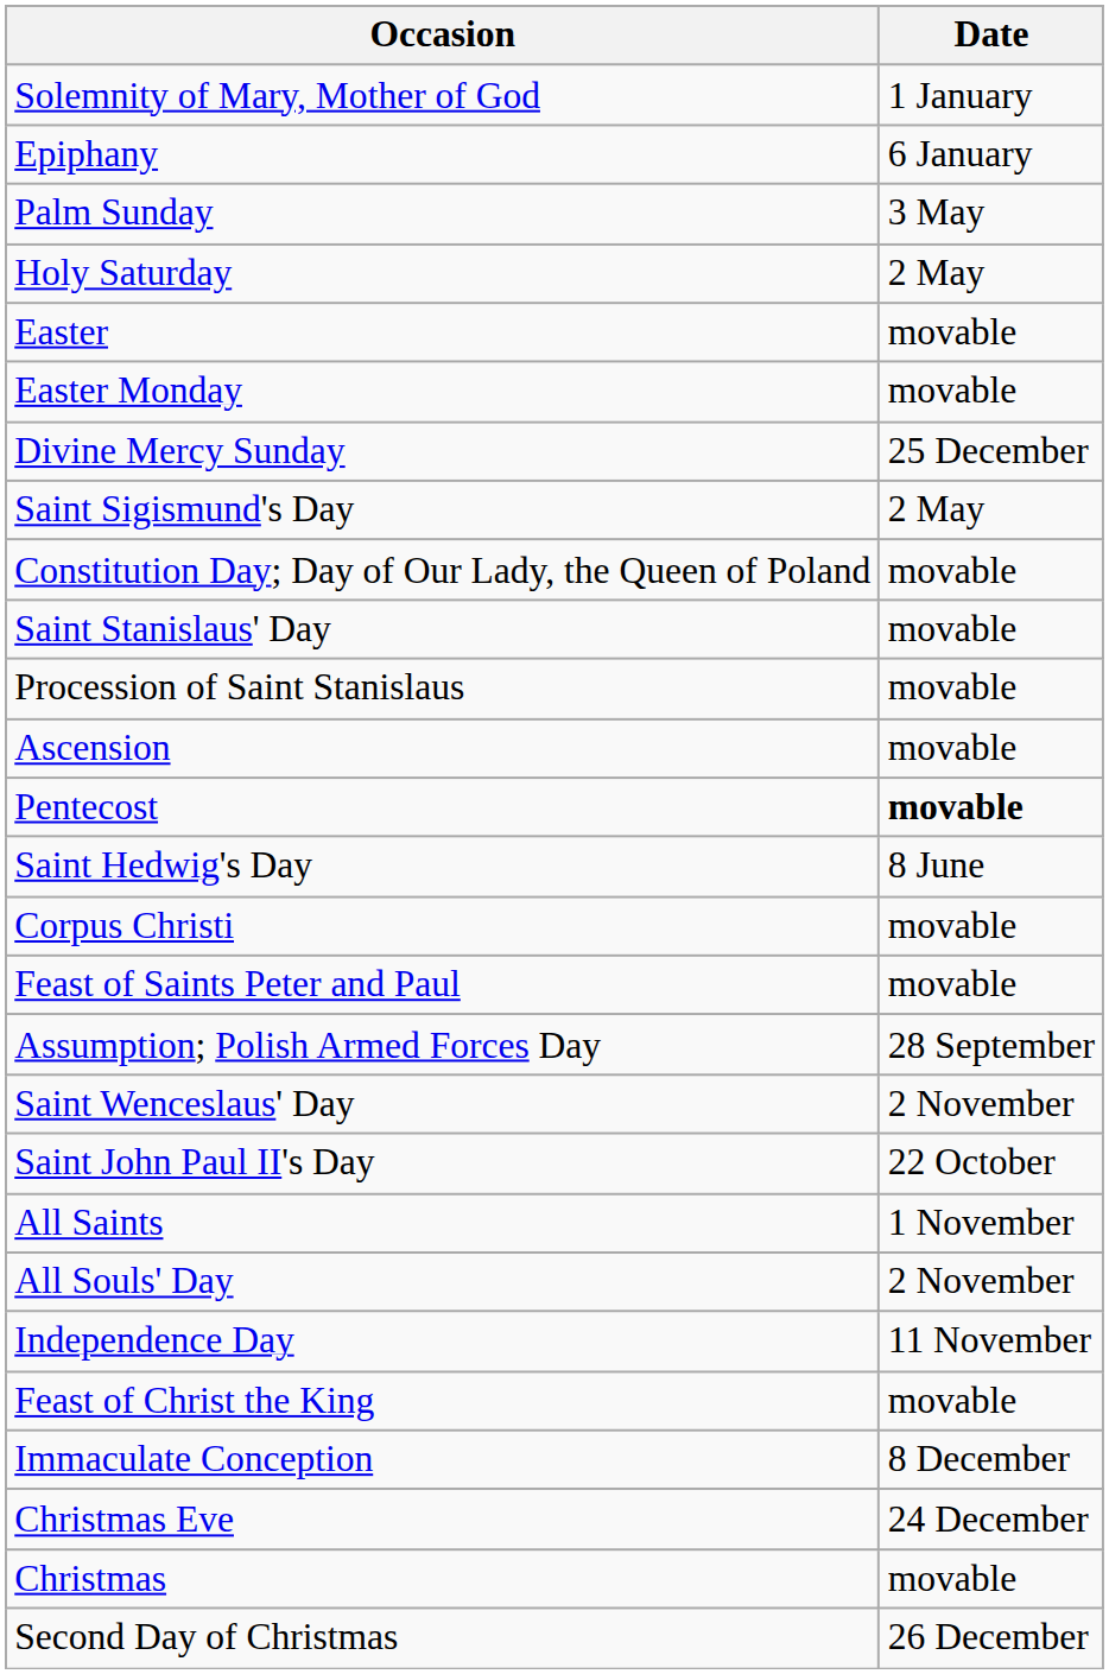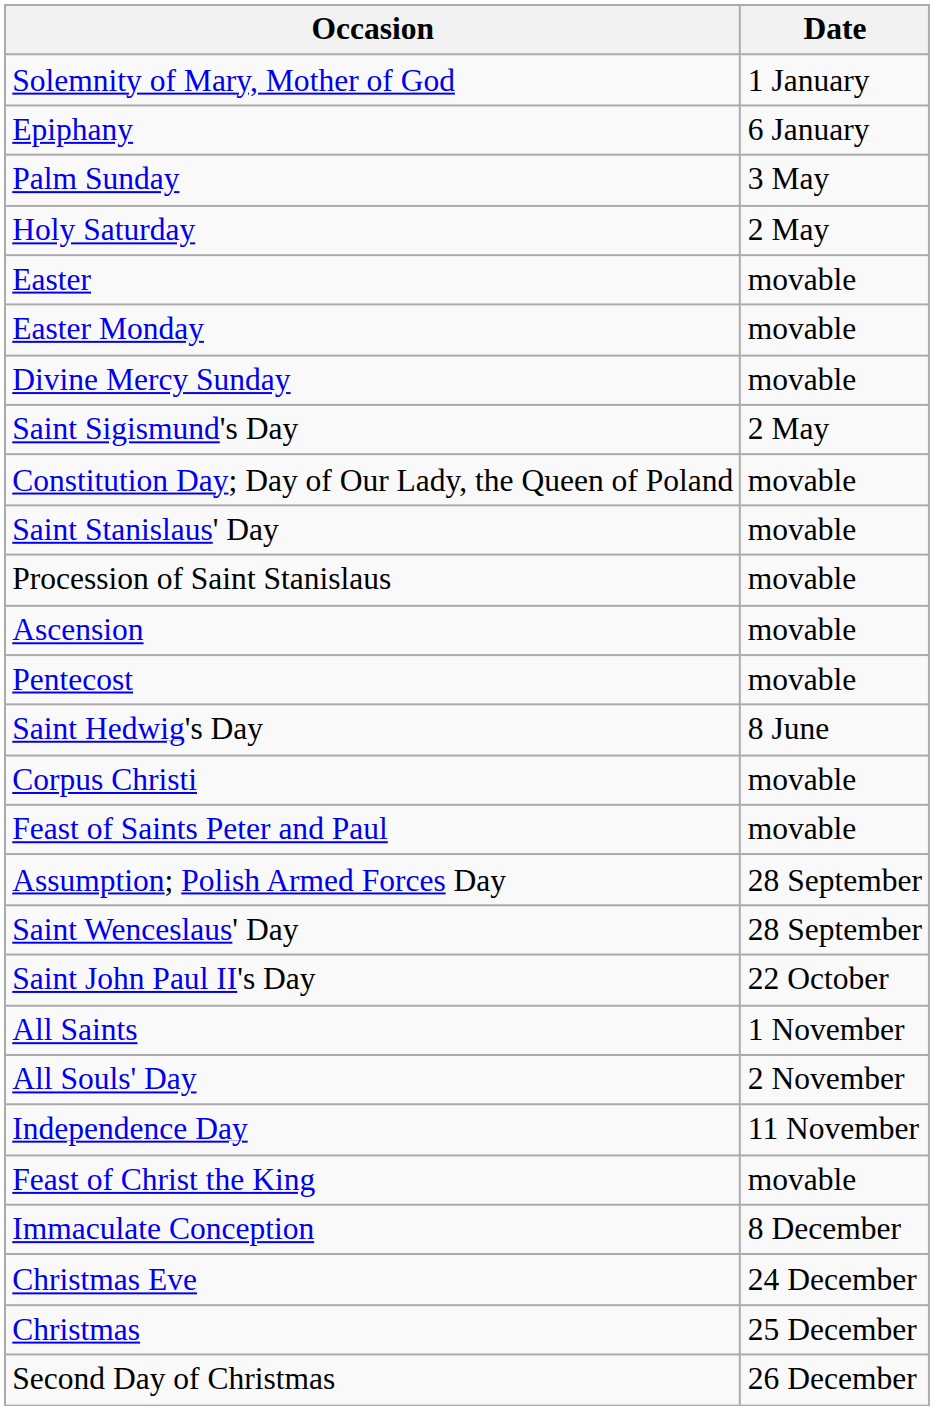 <table class="wikitable">
 <tr>
 <th>Occasion</th>
 <th>Date</th>
 </tr>
 <tr>
 <td><a href='#'>Solemnity of Mary, Mother of God</a></td>
 <td>1 January</td>
 </tr>
 <tr>
 <td><a href='#'>Epiphany</a></td>
 <td>6 January</td>
 </tr>
 <tr>
 <td><a href='#'>Palm Sunday</a></td>
 <td>3 May</td>
 </tr>
 <tr>
 <td><a href='#'>Holy Saturday</a></td>
 <td>2 May</td>
 </tr>
 <tr>
 <td><a href='#'>Easter</a></td>
 <td>movable</td>
 </tr>
 <tr>
 <td><a href='#'>Easter Monday</a></td>
 <td>movable</td>
 </tr>
 <tr>
 <td><a href='#'>Divine Mercy Sunday</a></td>
-<td>25 December</td>
+<td>movable</td>
 </tr>
 <tr>
 <td><a href='#'>Saint Sigismund</a>'s Day</td>
 <td>2 May</td>
 </tr>
 <tr>
 <td><a href='#'>Constitution Day</a>; Day of Our Lady, the Queen of Poland</td>
 <td>movable</td>
 </tr>
 <tr>
 <td><a href='#'>Saint Stanislaus</a>' Day</td>
 <td>movable</td>
 </tr>
 <tr>
 <td>Procession of Saint Stanislaus</td>
 <td>movable</td>
 </tr>
 <tr>
 <td><a href='#'>Ascension</a></td>
 <td>movable</td>
 </tr>
 <tr>
 <td><a href='#'>Pentecost</a></td>
-<td><strong>movable</strong></td>
+<td>movable</td>
 </tr>
 <tr>
 <td><a href='#'>Saint Hedwig</a>'s Day</td>
 <td>8 June</td>
 </tr>
 <tr>
 <td><a href='#'>Corpus Christi</a></td>
 <td>movable</td>
 </tr>
 <tr>
 <td><a href='#'>Feast of Saints Peter and Paul</a></td>
 <td>movable</td>
 </tr>
 <tr>
 <td><a href='#'>Assumption</a>; <a href='#'>Polish Armed Forces</a> Day</td>
 <td>28 September</td>
 </tr>
 <tr>
 <td><a href='#'>Saint Wenceslaus</a>' Day</td>
-<td>2 November</td>
+<td>28 September</td>
 </tr>
 <tr>
 <td><a href='#'>Saint John Paul II</a>'s Day</td>
 <td>22 October</td>
 </tr>
 <tr>
 <td><a href='#'>All Saints</a></td>
 <td>1 November</td>
 </tr>
 <tr>
 <td><a href='#'>All Souls' Day</a></td>
 <td>2 November</td>
 </tr>
 <tr>
 <td><a href='#'>Independence Day</a></td>
 <td>11 November</td>
 </tr>
 <tr>
 <td><a href='#'>Feast of Christ the King</a></td>
 <td>movable</td>
 </tr>
 <tr>
 <td><a href='#'>Immaculate Conception</a></td>
 <td>8 December</td>
 </tr>
 <tr>
 <td><a href='#'>Christmas Eve</a></td>
 <td>24 December</td>
 </tr>
 <tr>
 <td><a href='#'>Christmas</a></td>
-<td>movable</td>
+<td>25 December</td>
 </tr>
 <tr>
 <td>Second Day of Christmas</td>
 <td>26 December</td>
 </tr>
 </table>
